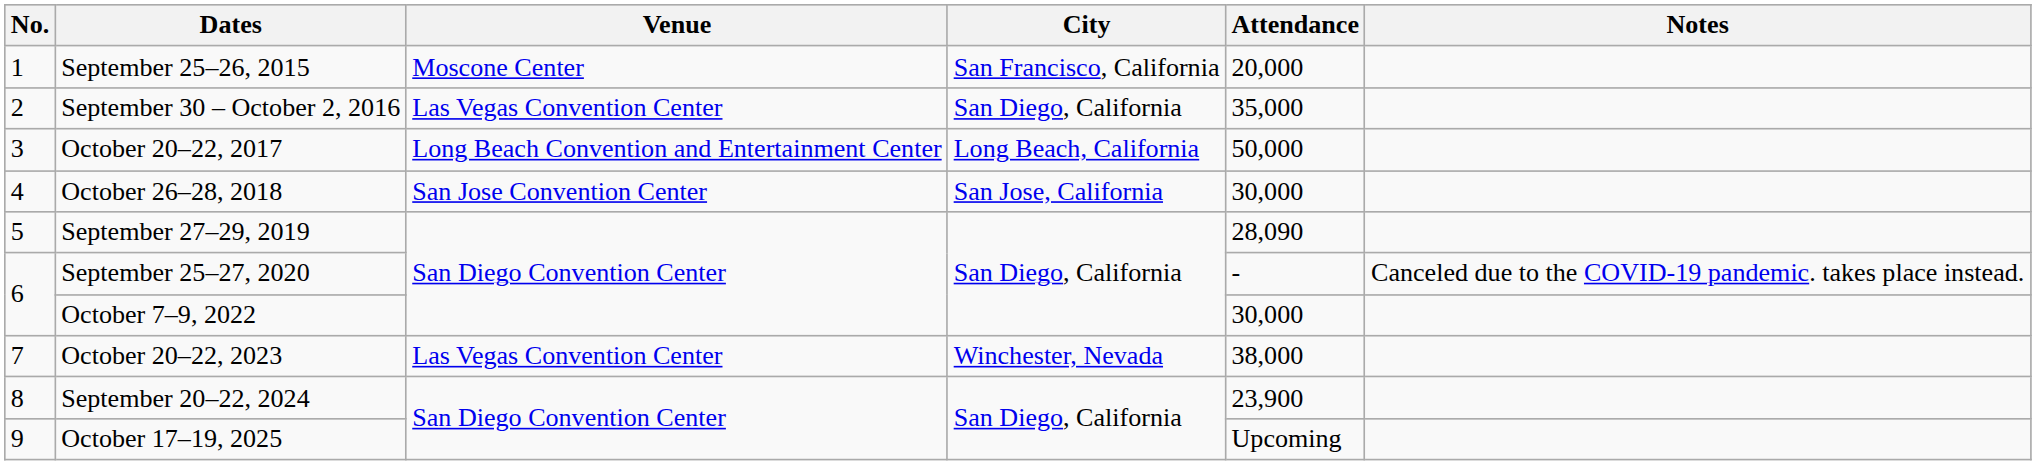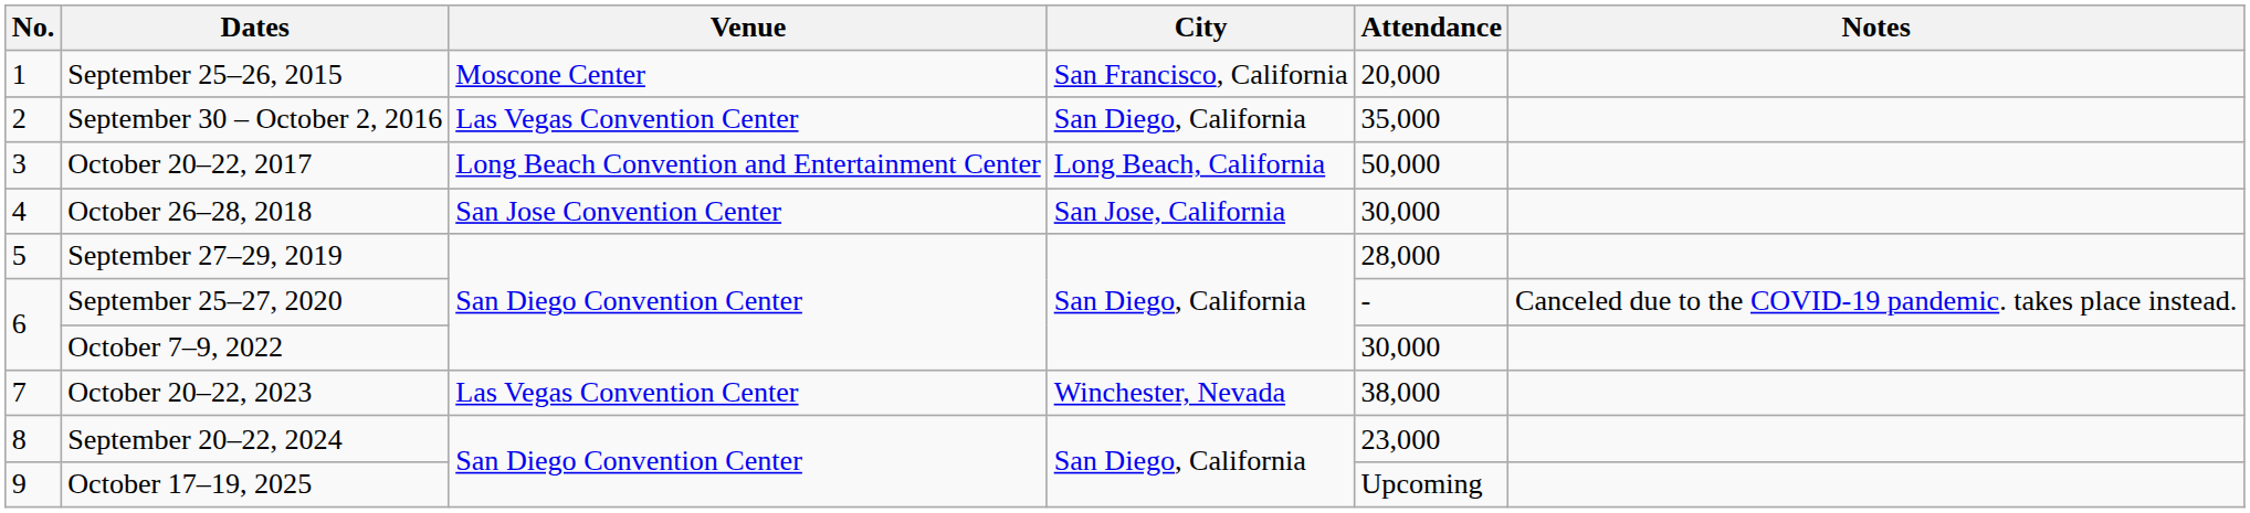 <table class="wikitable">
 <tr>
 <th>No.</th>
 <th>Dates</th>
 <th>Venue</th>
 <th>City</th>
 <th>Attendance</th>
 <th>Notes</th>
 </tr>
 <tr>
 <td>1</td>
 <td>September 25–26, 2015</td>
 <td><a href='#'>Moscone Center</a></td>
 <td><a href='#'>San Francisco</a>, California</td>
 <td>20,000</td>
 <td></td>
 </tr>
 <tr>
 <td>2</td>
 <td>September 30 – October 2, 2016</td>
 <td><a href='#'>Las Vegas Convention Center</a></td>
 <td><a href='#'>San Diego</a>, California</td>
 <td>35,000</td>
 <td></td>
 </tr>
 <tr>
 <td>3</td>
 <td>October 20–22, 2017</td>
 <td><a href='#'>Long Beach Convention and Entertainment Center</a></td>
 <td><a href='#'>Long Beach, California</a></td>
 <td>50,000</td>
 <td></td>
 </tr>
 <tr>
 <td>4</td>
 <td>October 26–28, 2018</td>
 <td><a href='#'>San Jose Convention Center</a></td>
 <td><a href='#'>San Jose, California</a></td>
 <td>30,000</td>
 <td></td>
 </tr>
 <tr>
 <td>5</td>
 <td>September 27–29, 2019</td>
 <td rowspan="3"><a href='#'>San Diego Convention Center</a></td>
 <td rowspan="3"><a href='#'>San Diego</a>, California</td>
-<td>28,090</td>
+<td>28,000</td>
 <td></td>
 </tr>
 <tr>
 <td rowspan="2">6</td>
 <td>September 25–27, 2020</td>
 <td>-</td>
 <td>Canceled due to the <a href='#'>COVID-19 pandemic</a>.  takes place instead.</td>
 </tr>
 <tr>
 <td>October 7–9, 2022</td>
 <td>30,000</td>
 <td></td>
 </tr>
 <tr>
 <td>7</td>
 <td>October 20–22, 2023</td>
 <td><a href='#'>Las Vegas Convention Center</a></td>
 <td><a href='#'>Winchester, Nevada</a></td>
 <td>38,000</td>
 <td></td>
 </tr>
 <tr>
 <td>8</td>
 <td>September 20–22, 2024</td>
 <td rowspan="2"><a href='#'>San Diego Convention Center</a></td>
 <td rowspan="2"><a href='#'>San Diego</a>, California</td>
-<td>23,900</td>
+<td>23,000</td>
 <td></td>
 </tr>
 <tr>
 <td>9</td>
 <td>October 17–19, 2025</td>
 <td>Upcoming</td>
 <td></td>
 </tr>
 </table>
